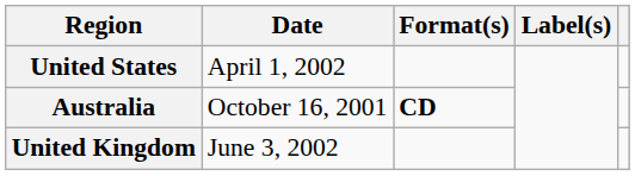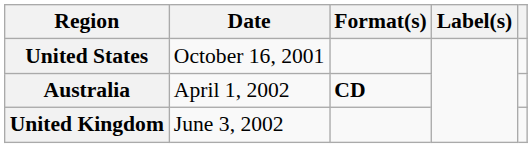 <table class="wikitable plainrowheaders">
 <tr>
 <th scope="col">Region</th>
 <th scope="col">Date</th>
 <th scope="col">Format(s)</th>
 <th scope="col">Label(s)</th>
 <th scope="col"></th>
 </tr>
 <tr>
 <th scope="row">United States</th>
-<td>April 1, 2002</td>
+<td>October 16, 2001</td>
 <td></td>
 <td rowspan="3"></td>
 <td align="center"></td>
 </tr>
 <tr>
 <th scope="row">Australia</th>
-<td>October 16, 2001</td>
+<td>April 1, 2002</td>
 <td><strong>CD</strong></td>
 <td align="center"></td>
 </tr>
 <tr>
 <th scope="row">United Kingdom</th>
 <td>June 3, 2002</td>
 <td></td>
 <td align="center"></td>
 </tr>
 </table>
